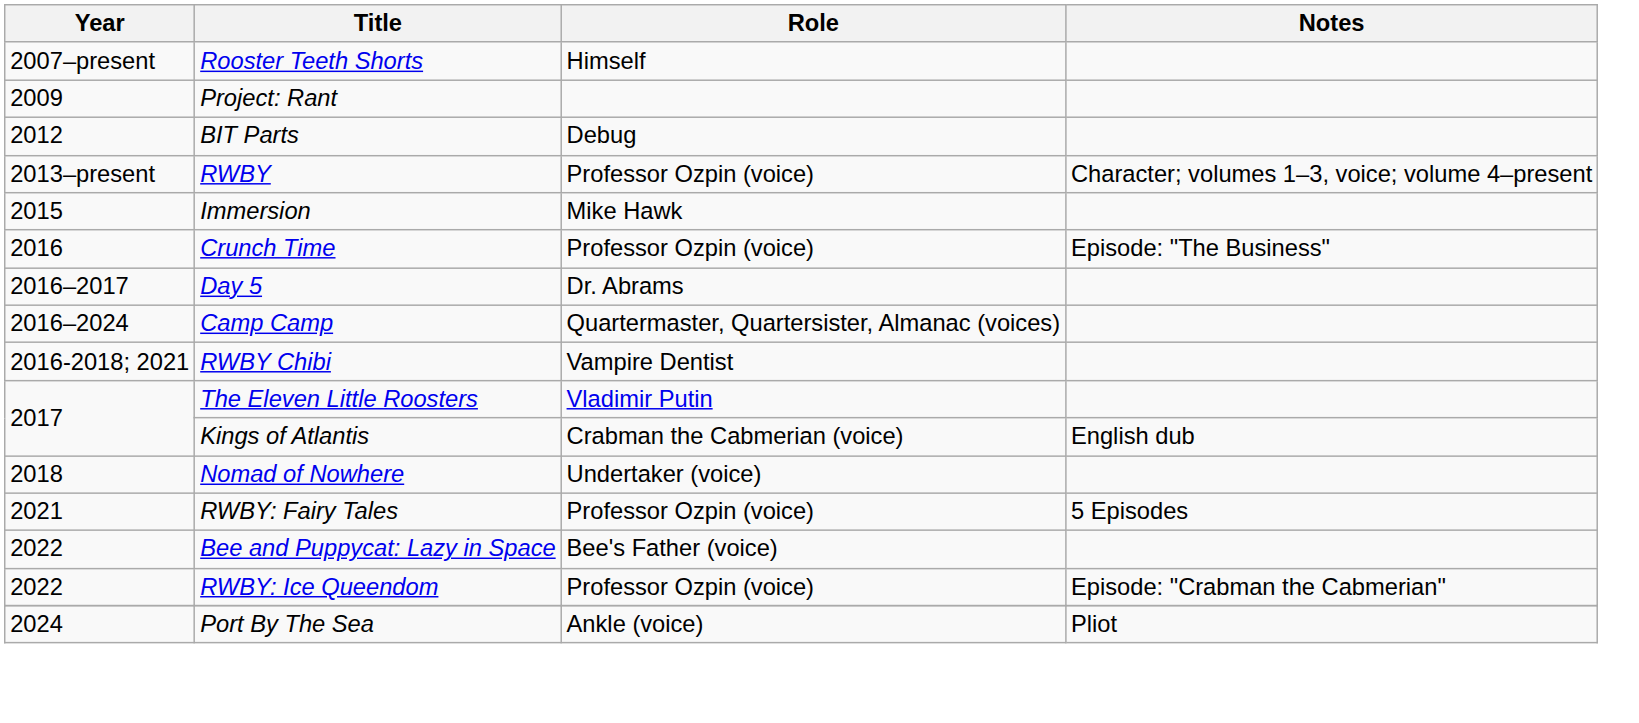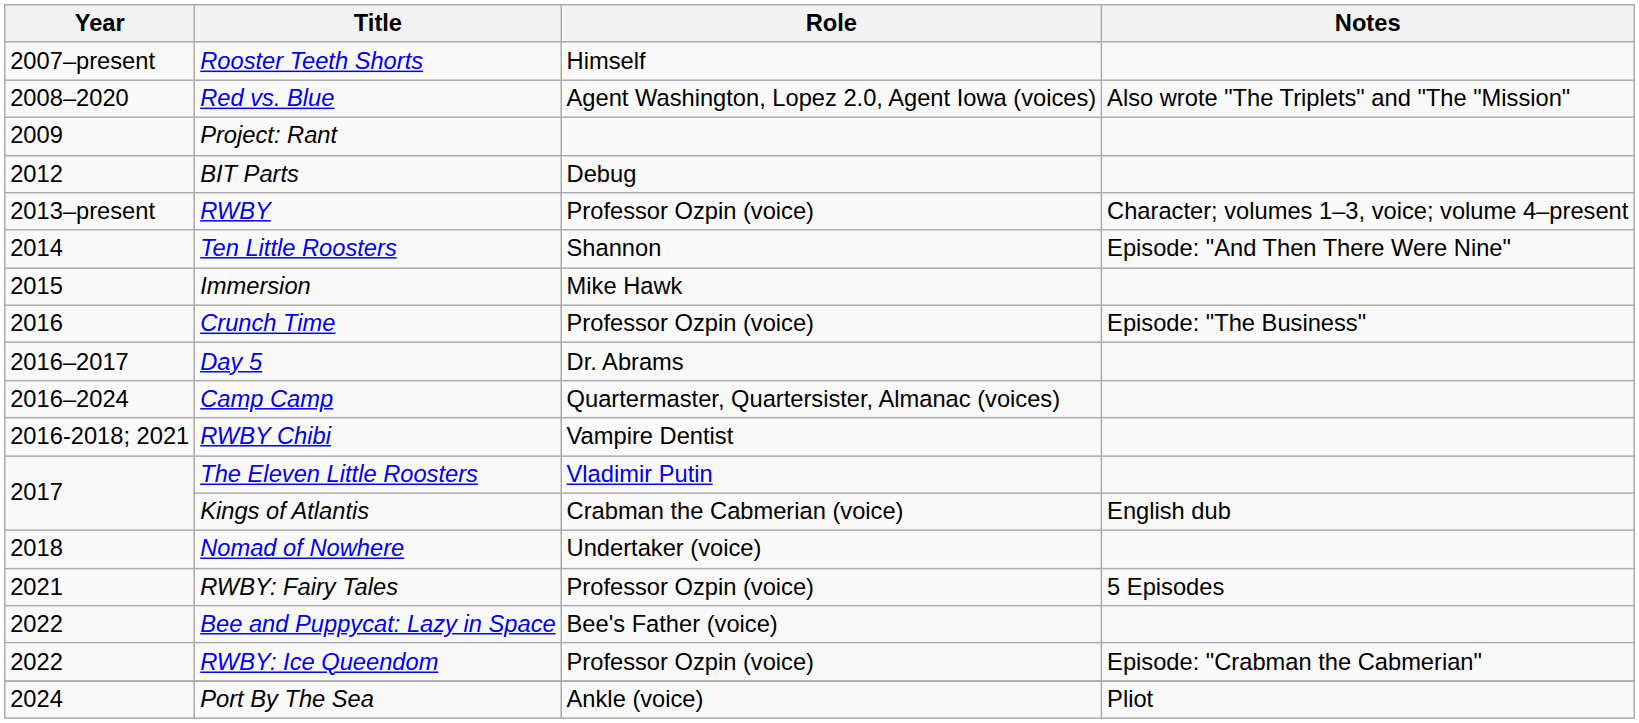 <table class="wikitable sortable">
 <tr>
 <th>Year</th>
 <th>Title</th>
 <th>Role</th>
 <th>Notes</th>
 </tr>
 <tr>
 <td>2007–present</td>
 <td><em><a href='#'>Rooster Teeth Shorts</a></em></td>
 <td>Himself</td>
 <td></td>
+</tr>
+<tr>
+<td>2008–2020</td>
+<td><em><a href='#'>Red vs. Blue</a></em></td>
+<td>Agent Washington, Lopez 2.0, Agent Iowa (voices)</td>
+<td>Also wrote "The Triplets" and "The "Mission"</td>
 </tr>
 <tr>
 <td>2009</td>
 <td><em>Project: Rant</em></td>
 <td></td>
 <td></td>
 </tr>
 <tr>
 <td>2012</td>
 <td><em>BIT Parts</em></td>
 <td>Debug</td>
 <td></td>
 </tr>
 <tr>
 <td>2013–present</td>
 <td><em><a href='#'>RWBY</a></em></td>
 <td>Professor Ozpin (voice)</td>
 <td>Character; volumes 1–3, voice; volume 4–present</td>
+</tr>
+<tr>
+<td>2014</td>
+<td><em><a href='#'>Ten Little Roosters</a></em></td>
+<td>Shannon</td>
+<td>Episode: "And Then There Were Nine"</td>
 </tr>
 <tr>
 <td>2015</td>
 <td><em>Immersion</em></td>
 <td>Mike Hawk</td>
 <td></td>
 </tr>
 <tr>
 <td>2016</td>
 <td><em><a href='#'>Crunch Time</a></em></td>
 <td>Professor Ozpin (voice)</td>
 <td>Episode: "The Business"</td>
 </tr>
 <tr>
 <td>2016–2017</td>
 <td><em><a href='#'>Day 5</a></em></td>
 <td>Dr. Abrams</td>
 <td></td>
 </tr>
 <tr>
 <td>2016–2024</td>
 <td><em><a href='#'>Camp Camp</a></em></td>
 <td>Quartermaster, Quartersister, Almanac (voices)</td>
 <td></td>
 </tr>
 <tr>
 <td>2016-2018; 2021</td>
 <td><em><a href='#'>RWBY Chibi</a></em></td>
 <td>Vampire Dentist</td>
 <td></td>
 </tr>
 <tr>
 <td rowspan="2">2017</td>
 <td><em><a href='#'>The Eleven Little Roosters</a></em></td>
 <td><a href='#'>Vladimir Putin</a></td>
 <td></td>
 </tr>
 <tr>
 <td><em>Kings of Atlantis</em></td>
 <td>Crabman the Cabmerian (voice)</td>
 <td>English dub</td>
 </tr>
 <tr>
 <td>2018</td>
 <td><em><a href='#'>Nomad of Nowhere</a></em></td>
 <td>Undertaker (voice)</td>
 <td></td>
 </tr>
 <tr>
 <td>2021</td>
 <td><em>RWBY: Fairy Tales</em></td>
 <td>Professor Ozpin (voice)</td>
 <td>5 Episodes</td>
 </tr>
 <tr>
 <td>2022</td>
 <td><em><a href='#'>Bee and Puppycat: Lazy in Space</a></em></td>
 <td>Bee's Father (voice)</td>
 </tr>
 <tr>
 <td>2022</td>
 <td><em><a href='#'>RWBY: Ice Queendom</a></em></td>
 <td>Professor Ozpin (voice)</td>
 <td>Episode: "Crabman the Cabmerian"</td>
 </tr>
 <tr>
 </tr>
 <tr>
 <td>2024</td>
 <td><em>Port By The Sea</em></td>
 <td>Ankle (voice)</td>
 <td>Pliot</td>
 </tr>
 </table>
